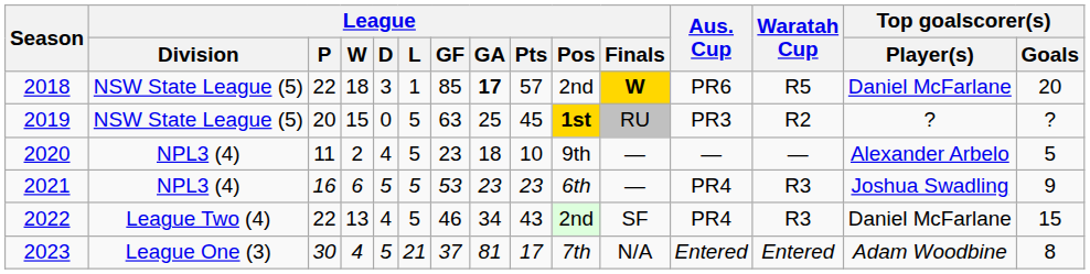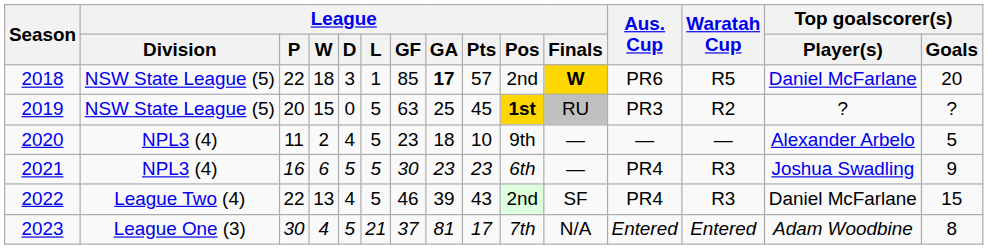 <table class="wikitable sortable" style=text-align:center;>
 <tr>
 <th rowspan=2>Season</th>
 <th colspan=10><a href='#'>League</a></th>
 <th rowspan=2><a href='#'>Aus. <br> Cup</a></th>
 <th rowspan=2><a href='#'>Waratah <br> Cup</a></th>
 <th colspan=2>Top goalscorer(s)</th>
 </tr>
 <tr>
 <th>Division</th>
 <th>P</th>
 <th>W</th>
 <th>D</th>
 <th>L</th>
 <th>GF</th>
 <th>GA</th>
 <th>Pts</th>
 <th>Pos</th>
 <th>Finals</th>
 <th>Player(s)</th>
 <th>Goals</th>
 </tr>
 <tr>
 <td><a href='#'>2018</a></td>
 <td><a href='#'>NSW State League</a> (5)</td>
 <td>22</td>
 <td>18</td>
 <td>3</td>
 <td>1</td>
 <td>85</td>
 <td><strong>17</strong></td>
 <td>57</td>
 <td>2nd</td>
 <td bgcolor=gold><strong>W</strong></td>
 <td>PR6</td>
 <td>R5</td>
 <td><a href='#'>Daniel McFarlane</a></td>
 <td>20</td>
 </tr>
 <tr>
 <td><a href='#'>2019</a></td>
 <td><a href='#'>NSW State League</a> (5)</td>
 <td>20</td>
 <td>15</td>
 <td>0</td>
 <td>5</td>
 <td>63</td>
 <td>25</td>
 <td>45</td>
 <td bgcolor=gold><strong>1st</strong> </td>
 <td bgcolor=silver>RU</td>
 <td>PR3</td>
 <td>R2</td>
 <td>?</td>
 <td>?</td>
 </tr>
 <tr>
 <td><a href='#'>2020</a></td>
 <td><a href='#'>NPL3</a> (4)</td>
 <td>11</td>
 <td>2</td>
 <td>4</td>
 <td>5</td>
 <td>23</td>
 <td>18</td>
 <td>10</td>
 <td>9th</td>
 <td>—</td>
 <td>— </td>
 <td>—</td>
 <td><a href='#'>Alexander Arbelo</a></td>
 <td>5</td>
 </tr>
 <tr>
 <td><a href='#'>2021</a></td>
 <td><a href='#'>NPL3</a> (4)</td>
 <td><em>16</em></td>
 <td><em>6</em></td>
 <td><em>5</em></td>
 <td><em>5</em></td>
-<td><em>53</em></td>
+<td><em>30</em></td>
 <td><em>23</em></td>
 <td><em>23</em></td>
 <td><em>6th</em></td>
 <td>—</td>
 <td>PR4</td>
 <td>R3</td>
 <td><a href='#'>Joshua Swadling</a></td>
 <td>9</td>
 </tr>
 <tr>
 <td><a href='#'>2022</a></td>
 <td><a href='#'>League Two</a> (4)</td>
 <td>22</td>
 <td>13</td>
 <td>4</td>
 <td>5</td>
 <td>46</td>
-<td>34</td>
+<td>39</td>
 <td>43</td>
 <td bgcolor=#DFD>2nd </td>
 <td>SF</td>
 <td>PR4</td>
 <td>R3</td>
 <td>Daniel McFarlane</td>
 <td>15</td>
 </tr>
 <tr>
 <td><a href='#'>2023</a></td>
 <td><a href='#'>League One</a> (3)</td>
 <td><em>30</em></td>
 <td><em>4</em></td>
 <td><em>5</em></td>
 <td><em>21</em></td>
 <td><em>37</em></td>
 <td><em>81</em></td>
 <td><em>17</em></td>
 <td><em>7th</em></td>
 <td>N/A</td>
 <td><em>Entered</em></td>
 <td><em>Entered</em></td>
 <td><em>Adam Woodbine</em></td>
 <td>8</td>
 </tr>
 </table>
